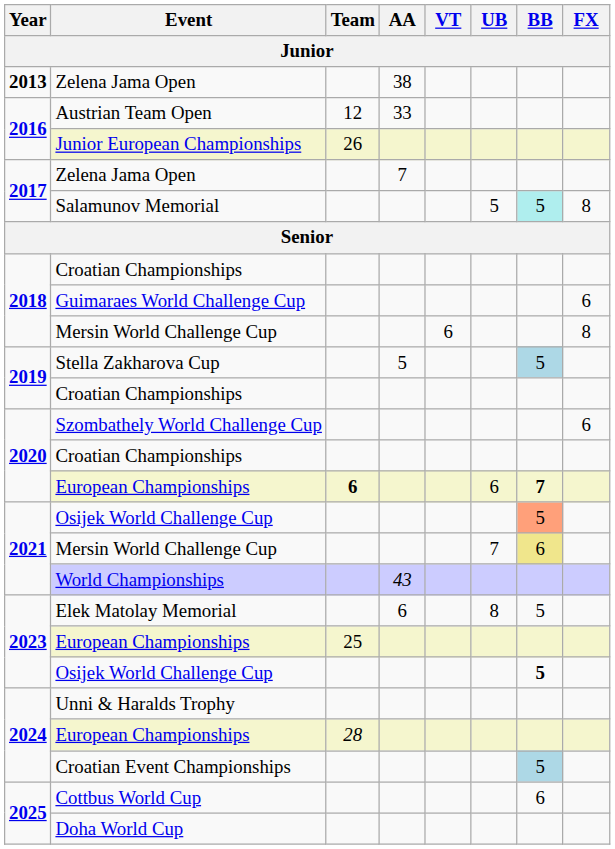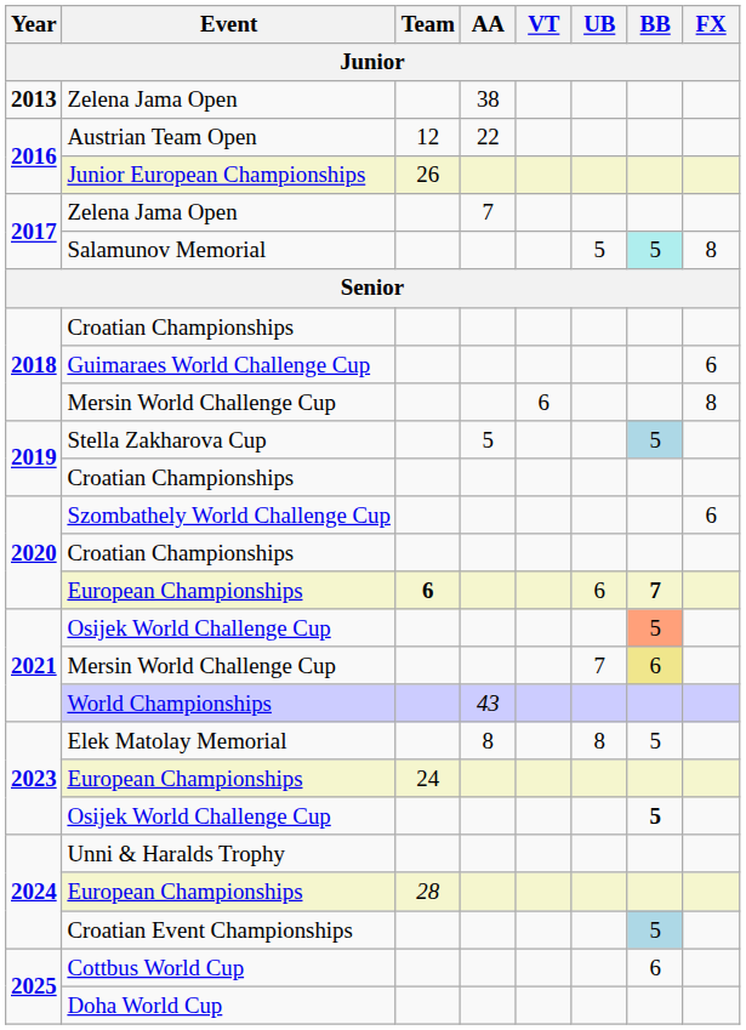 <table class="wikitable" style="text-align:center; font-size:95%;">
 <tr>
 <th align=center>Year</th>
 <th align=center>Event</th>
 <th style="width:30px;">Team</th>
 <th style="width:30px;">AA</th>
 <th style="width:30px;"><a href='#'>VT</a></th>
 <th style="width:30px;"><a href='#'>UB</a></th>
 <th style="width:30px;"><a href='#'>BB</a></th>
 <th style="width:30px;"><a href='#'>FX</a></th>
 </tr>
 <tr>
 <th colspan="8"><strong>Junior</strong></th>
 </tr>
 <tr>
 <td rowspan="1"><strong>2013</strong></td>
 <td align=left>Zelena Jama Open</td>
 <td></td>
 <td>38</td>
 <td></td>
 <td></td>
 <td></td>
 <td></td>
 </tr>
 <tr>
 <td rowspan="2"><strong><a href='#'>2016</a></strong></td>
 <td align=left>Austrian Team Open</td>
 <td>12</td>
-<td>33</td>
+<td>22</td>
 <td></td>
 <td></td>
 <td></td>
 <td></td>
 </tr>
 <tr bgcolor=#F5F6CE>
 <td align=left><a href='#'>Junior European Championships</a></td>
 <td>26</td>
 <td></td>
 <td></td>
 <td></td>
 <td></td>
 <td></td>
 </tr>
 <tr>
 <td rowspan="2"><strong><a href='#'>2017</a></strong></td>
 <td align=left>Zelena Jama Open</td>
 <td></td>
 <td>7</td>
 <td></td>
 <td></td>
 <td></td>
 <td></td>
 </tr>
 <tr>
 <td align=left>Salamunov Memorial</td>
 <td></td>
 <td></td>
 <td></td>
 <td>5</td>
 <td style="background: paleturquoise;">5</td>
 <td>8</td>
 </tr>
 <tr>
 <th colspan="8"><strong>Senior</strong></th>
 </tr>
 <tr>
 <td rowspan="3"><strong><a href='#'>2018</a></strong></td>
 <td align=left>Croatian Championships</td>
 <td></td>
 <td></td>
 <td></td>
 <td></td>
 <td></td>
 <td></td>
 </tr>
 <tr>
 <td align=left><a href='#'>Guimaraes World Challenge Cup</a></td>
 <td></td>
 <td></td>
 <td></td>
 <td></td>
 <td></td>
 <td>6</td>
 </tr>
 <tr>
 <td align=left>Mersin World Challenge Cup</td>
 <td></td>
 <td></td>
 <td>6</td>
 <td></td>
 <td></td>
 <td>8</td>
 </tr>
 <tr>
 <td rowspan="2"><strong><a href='#'>2019</a></strong></td>
 <td align=left>Stella Zakharova Cup</td>
 <td></td>
 <td>5</td>
 <td></td>
 <td></td>
 <td style="background: lightblue;">5</td>
 <td></td>
 </tr>
 <tr>
 <td align=left>Croatian Championships</td>
 <td></td>
 <td></td>
 <td></td>
 <td></td>
 <td></td>
 <td></td>
 </tr>
 <tr>
 <td rowspan="3"><strong><a href='#'>2020</a></strong></td>
 <td align=left><a href='#'>Szombathely World Challenge Cup</a></td>
 <td></td>
 <td></td>
 <td></td>
 <td></td>
 <td></td>
 <td>6</td>
 </tr>
 <tr>
 <td align=left>Croatian Championships</td>
 <td></td>
 <td></td>
 <td></td>
 <td></td>
 <td></td>
 <td></td>
 </tr>
 <tr bgcolor=#F5F6CE>
 <td align=left><a href='#'>European Championships</a></td>
 <td><strong>6</strong></td>
 <td></td>
 <td></td>
 <td>6</td>
 <td><strong>7</strong></td>
 <td></td>
 </tr>
 <tr>
 <td rowspan="3"><strong><a href='#'>2021</a></strong></td>
 <td align=left><a href='#'>Osijek World Challenge Cup</a></td>
 <td></td>
 <td></td>
 <td></td>
 <td></td>
 <td style="background: lightsalmon;">5</td>
 <td></td>
 </tr>
 <tr>
 <td align=left>Mersin World Challenge Cup</td>
 <td></td>
 <td></td>
 <td></td>
 <td>7</td>
 <td style="background: khaki;">6</td>
 <td></td>
 </tr>
 <tr bgcolor=#CCCCFF>
 <td align=left><a href='#'>World Championships</a></td>
 <td></td>
 <td><em>43</em></td>
 <td></td>
 <td></td>
 <td></td>
 <td></td>
 </tr>
 <tr>
 <td rowspan="3"><strong><a href='#'>2023</a></strong></td>
 <td align=left>Elek Matolay Memorial</td>
 <td></td>
-<td>6</td>
+<td>8</td>
 <td></td>
 <td>8</td>
 <td>5</td>
 <td></td>
 </tr>
 <tr bgcolor=#F5F6CE>
 <td align=left><a href='#'>European Championships</a></td>
-<td>25</td>
+<td>24</td>
 <td></td>
 <td></td>
 <td></td>
 <td></td>
 <td></td>
 </tr>
 <tr>
 <td align=left><a href='#'>Osijek World Challenge Cup</a></td>
 <td></td>
 <td></td>
 <td></td>
 <td></td>
 <td><strong>5</strong></td>
 <td></td>
 </tr>
 <tr>
 <td rowspan="3"><strong><a href='#'>2024</a></strong></td>
 <td align=left>Unni & Haralds Trophy</td>
 <td></td>
 <td></td>
 <td></td>
 <td></td>
 <td></td>
 <td></td>
 </tr>
 <tr bgcolor=#F5F6CE>
 <td align=left><a href='#'>European Championships</a></td>
 <td><em>28</em></td>
 <td></td>
 <td></td>
 <td></td>
 <td></td>
 <td></td>
 </tr>
 <tr>
 <td align=left>Croatian Event Championships</td>
 <td></td>
 <td></td>
 <td></td>
 <td></td>
 <td style="background: lightblue;">5</td>
 <td></td>
 </tr>
 <tr>
 <td rowspan="2"><strong><a href='#'>2025</a></strong></td>
 <td align=left><a href='#'>Cottbus World Cup</a></td>
 <td></td>
 <td></td>
 <td></td>
 <td></td>
 <td>6</td>
 <td></td>
 </tr>
 <tr>
 <td align=left><a href='#'>Doha World Cup</a></td>
 <td></td>
 <td></td>
 <td></td>
 <td></td>
 <td></td>
 <td></td>
 </tr>
 </table>
